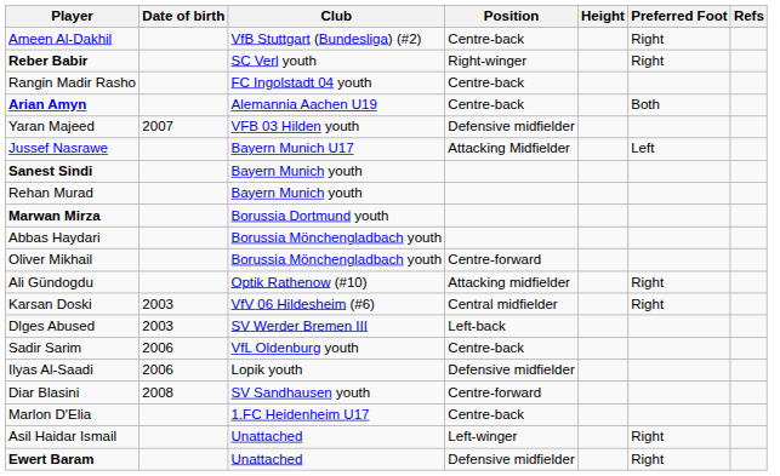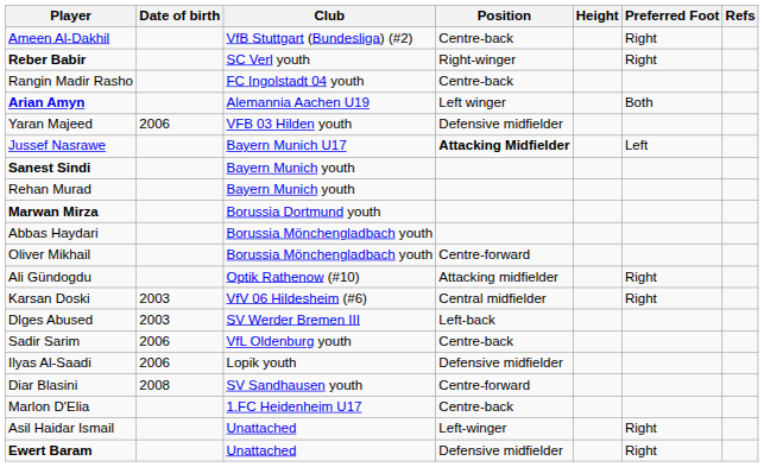 <table class="wikitable sortable">
 <tr>
 <th>Player</th>
 <th>Date of birth</th>
 <th>Club</th>
 <th>Position</th>
 <th>Height</th>
 <th>Preferred Foot</th>
 <th>Refs</th>
 </tr>
 <tr>
 <td><a href='#'>Ameen Al-Dakhil</a></td>
 <td></td>
 <td><a href='#'>VfB Stuttgart</a> (<a href='#'>Bundesliga</a>) (#2)</td>
 <td>Centre-back</td>
 <td></td>
 <td>Right</td>
 <td></td>
 </tr>
 <tr>
 <td><strong>Reber Babir</strong></td>
 <td></td>
 <td><a href='#'>SC Verl</a> youth</td>
 <td>Right-winger</td>
 <td></td>
 <td>Right</td>
 <td></td>
 </tr>
 <tr>
 <td>Rangin Madir Rasho</td>
 <td></td>
 <td><a href='#'>FC Ingolstadt 04</a> youth</td>
 <td>Centre-back</td>
 <td></td>
 <td></td>
 <td></td>
 </tr>
 <tr>
 <td><strong><a href='#'>Arian Amyn</a></strong></td>
 <td></td>
 <td><a href='#'>Alemannia Aachen U19</a></td>
-<td>Centre-back</td>
+<td>Left winger</td>
 <td></td>
 <td>Both</td>
 <td></td>
 </tr>
 <tr>
 <td>Yaran Majeed</td>
-<td>2007</td>
+<td>2006</td>
 <td><a href='#'>VFB 03 Hilden</a> youth</td>
 <td>Defensive midfielder</td>
 <td></td>
 <td></td>
 <td></td>
 </tr>
 <tr>
 <td><a href='#'>Jussef Nasrawe</a></td>
 <td></td>
 <td><a href='#'>Bayern Munich U17</a></td>
-<td>Attacking Midfielder</td>
+<td><strong>Attacking Midfielder</strong></td>
 <td></td>
 <td>Left</td>
 <td></td>
 </tr>
 <tr>
 <td><strong>Sanest Sindi</strong></td>
 <td></td>
 <td><a href='#'>Bayern Munich</a> youth</td>
 <td></td>
 <td></td>
 <td></td>
 <td></td>
 </tr>
 <tr>
 <td>Rehan Murad</td>
 <td></td>
 <td><a href='#'>Bayern Munich</a> youth</td>
 <td></td>
 <td></td>
 <td></td>
 <td></td>
 </tr>
 <tr>
 <td><strong>Marwan Mirza</strong></td>
 <td></td>
 <td><a href='#'>Borussia Dortmund</a> youth</td>
 <td></td>
 <td></td>
 <td></td>
 <td></td>
 </tr>
 <tr>
 <td>Abbas Haydari</td>
 <td></td>
 <td><a href='#'>Borussia Mönchengladbach</a> youth</td>
 <td></td>
 <td></td>
 <td></td>
 <td></td>
 </tr>
 <tr>
 <td>Oliver Mikhail</td>
 <td></td>
 <td><a href='#'>Borussia Mönchengladbach</a> youth</td>
 <td>Centre-forward</td>
 <td></td>
 <td></td>
 <td></td>
 </tr>
 <tr>
 <td>Ali Gündogdu</td>
 <td></td>
 <td><a href='#'>Optik Rathenow</a> (#10)</td>
 <td>Attacking midfielder</td>
 <td></td>
 <td>Right</td>
 <td></td>
 </tr>
 <tr>
 <td>Karsan Doski</td>
 <td>2003</td>
 <td><a href='#'>VfV 06 Hildesheim</a> (#6)</td>
 <td>Central midfielder</td>
 <td></td>
 <td>Right</td>
 <td></td>
 </tr>
 <tr>
 <td>Dlges Abused</td>
 <td>2003</td>
 <td><a href='#'>SV Werder Bremen III</a></td>
 <td>Left-back</td>
 <td></td>
 <td></td>
 <td></td>
 </tr>
 <tr>
 <td>Sadir Sarim</td>
 <td>2006</td>
 <td><a href='#'>VfL Oldenburg</a> youth</td>
 <td>Centre-back</td>
 <td></td>
 <td></td>
 <td></td>
 </tr>
 <tr>
 <td>Ilyas Al-Saadi</td>
 <td>2006</td>
 <td>Lopik youth</td>
 <td>Defensive midfielder</td>
 <td></td>
 <td></td>
 <td></td>
 </tr>
 <tr>
 <td>Diar Blasini</td>
 <td>2008</td>
 <td><a href='#'>SV Sandhausen</a> youth</td>
 <td>Centre-forward</td>
 <td></td>
 <td></td>
 <td></td>
 </tr>
 <tr>
 <td>Marlon D'Elia</td>
 <td></td>
 <td><a href='#'>1.FC Heidenheim U17</a></td>
 <td>Centre-back</td>
 <td></td>
 <td></td>
 <td></td>
 </tr>
 <tr>
 <td>Asil Haidar Ismail</td>
 <td></td>
 <td><a href='#'>Unattached</a></td>
 <td>Left-winger</td>
 <td></td>
 <td>Right</td>
 <td></td>
 </tr>
 <tr>
 <td><strong>Ewert Baram</strong></td>
 <td></td>
 <td><a href='#'>Unattached</a></td>
 <td>Defensive midfielder</td>
 <td></td>
 <td>Right</td>
 <td></td>
 </tr>
 </table>
